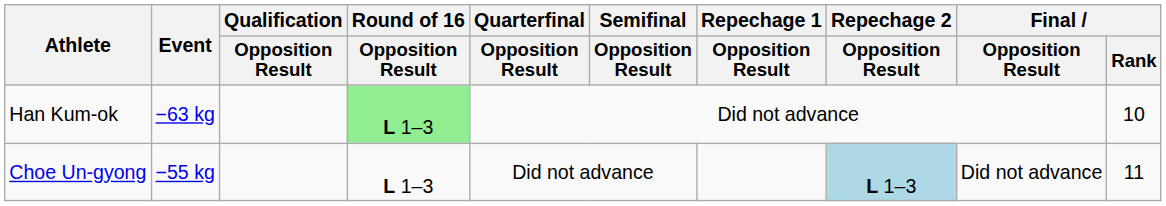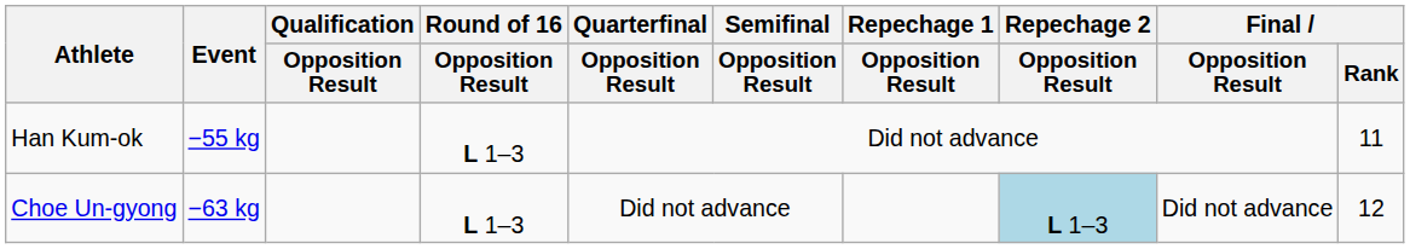 <table class="wikitable" style="font-size:90%">
 <tr>
 <th rowspan="2">Athlete</th>
 <th rowspan="2">Event</th>
 <th>Qualification</th>
 <th>Round of 16</th>
 <th>Quarterfinal</th>
 <th>Semifinal</th>
 <th>Repechage 1</th>
 <th>Repechage 2</th>
 <th colspan=2>Final / </th>
 </tr>
 <tr style="font-size: 95%">
 <th>Opposition<br>Result</th>
 <th>Opposition<br>Result</th>
 <th>Opposition<br>Result</th>
 <th>Opposition<br>Result</th>
 <th>Opposition<br>Result</th>
 <th>Opposition<br>Result</th>
 <th>Opposition<br>Result</th>
 <th>Rank</th>
 </tr>
 <tr align=center>
 <td align=left>Han Kum-ok</td>
-<td align=left><a href='#'>−63 kg</a></td>
+<td align=left><a href='#'>−55 kg</a></td>
 <td></td>
-<td style="background: lightgreen;"><br><strong>L</strong> 1–3 <sup></sup></td>
+<td><br><strong>L</strong> 1–3 <sup></sup></td>
 <td colspan=5>Did not advance</td>
-<td>10</td>
+<td>11</td>
 </tr>
 <tr align=center>
 <td align=left><a href='#'>Choe Un-gyong</a></td>
-<td align=left><a href='#'>−55 kg</a></td>
+<td align=left><a href='#'>−63 kg</a></td>
 <td></td>
 <td><br><strong>L</strong> 1–3 <sup></sup></td>
 <td colspan=2>Did not advance</td>
 <td></td>
 <td style="background: lightblue;"><br><strong>L</strong> 1–3 <sup></sup></td>
 <td>Did not advance</td>
-<td>11</td>
+<td>12</td>
 </tr>
 </table>
